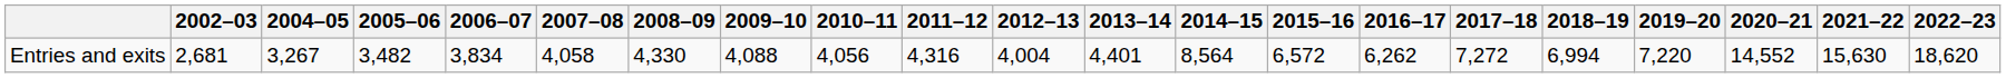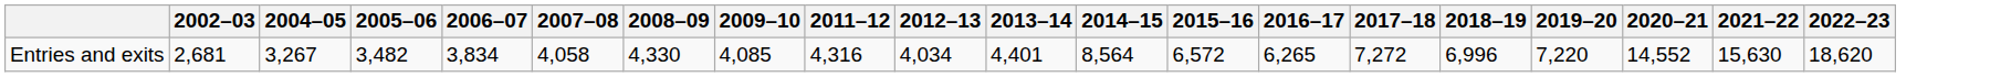 <table class="wikitable">
 <tr>
 <th></th>
 <th>2002–03</th>
 <th>2004–05</th>
 <th>2005–06</th>
 <th>2006–07</th>
 <th>2007–08</th>
 <th>2008–09</th>
 <th>2009–10</th>
-<th>2010–11</th>
 <th>2011–12</th>
 <th>2012–13</th>
 <th>2013–14</th>
 <th>2014–15</th>
 <th>2015–16</th>
 <th>2016–17</th>
 <th>2017–18</th>
 <th>2018–19</th>
 <th>2019–20</th>
 <th>2020–21</th>
 <th>2021–22</th>
 <th>2022–23</th>
 </tr>
 <tr>
 <td>Entries and exits</td>
 <td>2,681</td>
 <td>3,267</td>
 <td>3,482</td>
 <td>3,834</td>
 <td>4,058</td>
 <td>4,330</td>
-<td>4,088</td>
-<td>4,056</td>
+<td>4,085</td>
 <td>4,316</td>
-<td>4,004</td>
+<td>4,034</td>
 <td>4,401</td>
 <td>8,564</td>
 <td>6,572</td>
-<td>6,262</td>
+<td>6,265</td>
 <td>7,272</td>
-<td>6,994</td>
+<td>6,996</td>
 <td>7,220</td>
 <td>14,552</td>
 <td>15,630</td>
 <td>18,620</td>
 </tr>
 </table>
